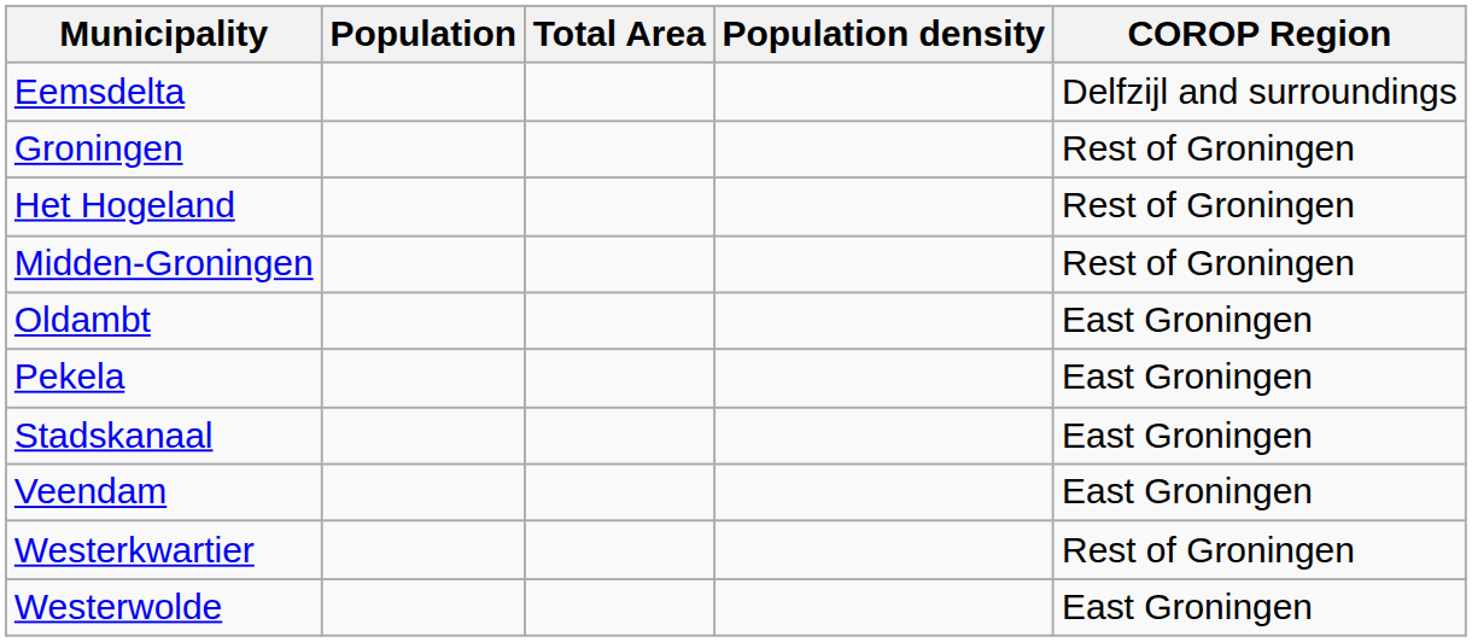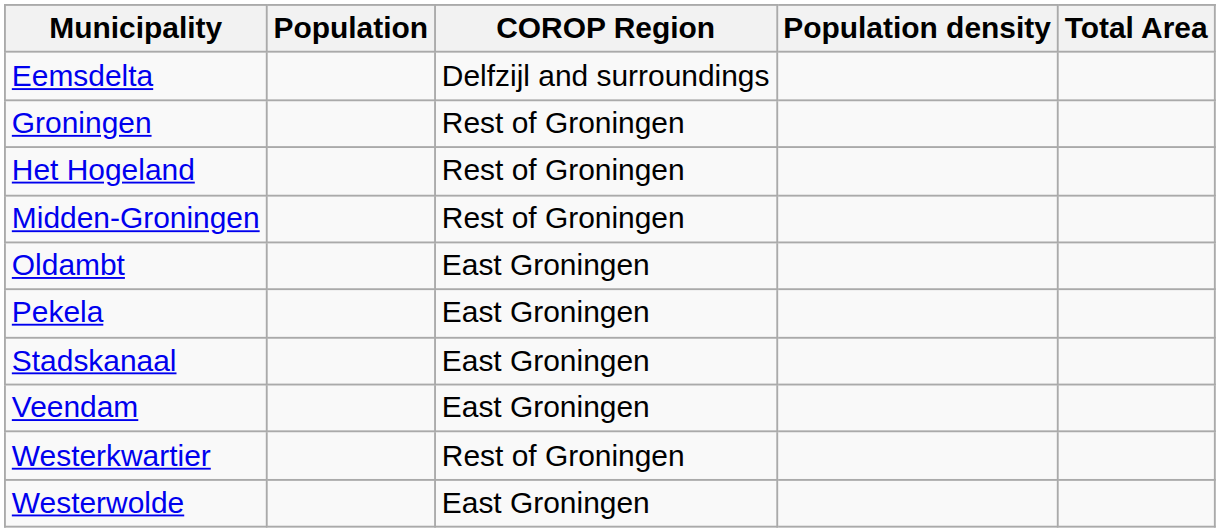 <table class="wikitable sortable">
 <tr>
 <th>Municipality</th>
 <th>Population</th>
+<th>COROP Region</th>
+<th>Population density</th>
 <th>Total Area</th>
-<th>Population density</th>
-<th>COROP Region</th>
 </tr>
 <tr>
 <td><a href='#'>Eemsdelta</a></td>
 <td align="right"></td>
+<td>Delfzijl and surroundings</td>
 <td align="center"></td>
 <td align="center"></td>
-<td>Delfzijl and surroundings</td>
 </tr>
 <tr>
 <td><a href='#'>Groningen</a></td>
 <td align="right"></td>
+<td>Rest of Groningen</td>
 <td align="center"></td>
 <td align="center"></td>
-<td>Rest of Groningen</td>
 </tr>
 <tr>
 <td><a href='#'>Het Hogeland</a></td>
 <td align="right"></td>
+<td>Rest of Groningen</td>
 <td align="center"></td>
 <td align="center"></td>
-<td>Rest of Groningen</td>
 </tr>
 <tr>
 <td><a href='#'>Midden-Groningen</a></td>
 <td align="right"></td>
+<td>Rest of Groningen</td>
 <td align="center"></td>
 <td align="center"></td>
-<td>Rest of Groningen</td>
 </tr>
 <tr>
 <td><a href='#'>Oldambt</a></td>
 <td align="right"></td>
+<td>East Groningen</td>
 <td align="center"></td>
 <td align="center"></td>
-<td>East Groningen</td>
 </tr>
 <tr>
 <td><a href='#'>Pekela</a></td>
 <td align="right"></td>
+<td>East Groningen</td>
 <td align="center"></td>
 <td align="center"></td>
-<td>East Groningen</td>
 </tr>
 <tr>
 <td><a href='#'>Stadskanaal</a></td>
 <td align="right"></td>
+<td>East Groningen</td>
 <td align="center"></td>
 <td align="center"></td>
-<td>East Groningen</td>
 </tr>
 <tr>
 <td><a href='#'>Veendam</a></td>
 <td align="right"></td>
+<td>East Groningen</td>
 <td align="center"></td>
 <td align="center"></td>
-<td>East Groningen</td>
 </tr>
 <tr>
 <td><a href='#'>Westerkwartier</a></td>
 <td align="right"></td>
+<td>Rest of Groningen</td>
 <td align="center"></td>
 <td align="center"></td>
-<td>Rest of Groningen</td>
 </tr>
 <tr>
 <td><a href='#'>Westerwolde</a></td>
 <td align="right"></td>
+<td>East Groningen</td>
 <td align="center"></td>
 <td align="center"></td>
-<td>East Groningen</td>
 </tr>
 </table>
